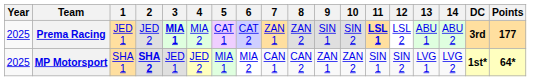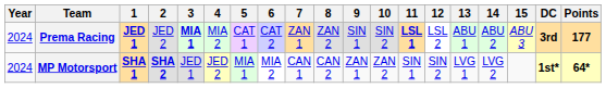 <table class="wikitable" style="text-align:center; font-size:85%;">
 <tr>
 <th scope="col">Year</th>
 <th scope="col">Team</th>
 <th scope="col">1</th>
 <th scope="col">2</th>
 <th scope="col">3</th>
 <th scope="col">4</th>
 <th scope="col">5</th>
 <th scope="col">6</th>
 <th scope="col">7</th>
 <th scope="col">8</th>
 <th scope="col">9</th>
 <th scope="col">10</th>
 <th scope="col">11</th>
 <th scope="col">12</th>
 <th scope="col">13</th>
 <th scope="col">14</th>
+<th scope="col">15</th>
 <th scope="col">DC</th>
 <th scope="col">Points</th>
 </tr>
 <tr>
-<td scope="row"><a href='#'>2025</a></td>
+<td scope="row"><a href='#'>2024</a></td>
 <th><a href='#'>Prema Racing</a></th>
-<td style="background:#FFDF9F;"><a href='#'>JED<br>1</a><br></td>
+<td style="background:#FFDF9F;"><strong><a href='#'>JED<br>1</a><br></strong></td>
 <td style="background:#DFDFDF;"><a href='#'>JED<br>2</a><br></td>
 <td style="background:#DFFFDF;"><strong><a href='#'>MIA<br>1</a><br></strong></td>
 <td style="background:#DFFFDF;"><a href='#'>MIA<br>2</a><br></td>
 <td style="background:#EFCFFF;"><a href='#'>CAT<br>1</a><br></td>
 <td style="background:#CFCFFF;"><a href='#'>CAT<br>2</a><br></td>
 <td style="background:#FFDF9F;"><a href='#'>ZAN<br>1</a><br></td>
 <td style="background:#DFDFDF;"><a href='#'>ZAN<br>2</a><br></td>
 <td style="background:#DFDFDF;"><a href='#'>SIN<br>1</a><br></td>
 <td style="background:#DFDFDF;"><a href='#'>SIN<br>2</a><br></td>
 <td style="background:#FFDF9F;"><strong><a href='#'>LSL<br>1</a><br></strong></td>
 <td style="background:#FFFFFF;"><a href='#'>LSL<br>2</a><br></td>
 <td style="background:#DFFFDF;"><a href='#'>ABU<br>1</a><br></td>
 <td style="background:#DFFFDF;"><a href='#'>ABU<br>2</a><br></td>
+<td style="background:#FFFFBF;"><em><a href='#'>ABU<br>3</a></em><br></td>
 <th style="background:#FFDF9F;">3rd</th>
 <th style="background:#FFDF9F;">177</th>
 </tr>
 <tr>
-<td scope="row"><a href='#'>2025</a></td>
+<td scope="row"><a href='#'>2024</a></td>
 <th><a href='#'>MP Motorsport</a></th>
-<td style="background:#FFDF9F;"><a href='#'>SHA<br>1</a><br></td>
+<td style="background:#FFDF9F;"><strong><a href='#'>SHA<br>1</a><br></strong></td>
 <td style="background:#DFDFDF;"><strong><a href='#'>SHA<br>2</a></strong><br></td>
 <td style="background:#DFDFDF;"><a href='#'>JED<br>1</a><br></td>
 <td style="background:#FFFFBF;"><a href='#'>JED<br>2</a><br></td>
 <td style="background:#DFFFDF;"><a href='#'>MIA<br>1</a><br></td>
 <td style="background:#FFFFFF;"><a href='#'>MIA<br>2</a><br></td>
 <td style="background:#;"><a href='#'>CAN<br>1</a><br></td>
 <td style="background:#;"><a href='#'>CAN<br>2</a><br></td>
 <td style="background:#;"><a href='#'>ZAN<br>1</a><br></td>
 <td style="background:#;"><a href='#'>ZAN<br>2</a><br></td>
 <td style="background:#;"><a href='#'>SIN<br>1</a><br></td>
 <td style="background:#;"><a href='#'>SIN<br>2</a><br></td>
 <td style="background:#;"><a href='#'>LVG<br>1</a><br></td>
 <td style="background:#;"><a href='#'>LVG<br>2</a><br></td>
+<td></td>
 <th style="background:#FFFFBF;">1st*</th>
 <th style="background:#FFFFBF;">64*</th>
 </tr>
 </table>
